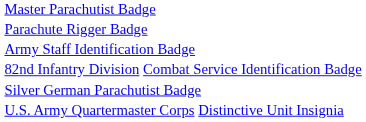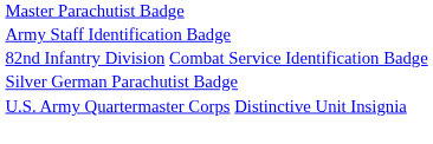 <table>
 <tr>
 <td></td>
 <td><a href='#'>Master Parachutist Badge</a></td>
-</tr>
-<tr>
-<td></td>
-<td><a href='#'>Parachute Rigger Badge</a></td>
 </tr>
 <tr>
 <td></td>
 <td><a href='#'>Army Staff Identification Badge</a></td>
 </tr>
 <tr>
 <td></td>
 <td><a href='#'>82nd Infantry Division</a> <a href='#'>Combat Service Identification Badge</a></td>
 </tr>
 <tr>
 <td></td>
 <td><a href='#'>Silver German Parachutist Badge</a></td>
 </tr>
 <tr>
 <td></td>
 <td><a href='#'>U.S. Army Quartermaster Corps</a> <a href='#'>Distinctive Unit Insignia</a></td>
 </tr>
 </table>
